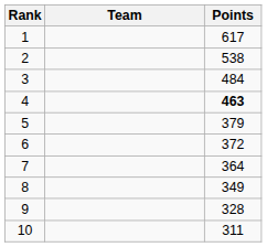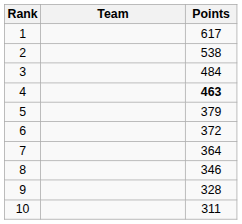 <table class="wikitable" style="text-align:center;">
 <tr>
 <th width=40>Rank</th>
 <th width=180>Team</th>
 <th width=60>Points</th>
 </tr>
 <tr>
 <td>1</td>
 <td align=left></td>
 <td>617</td>
 </tr>
 <tr>
 <td>2</td>
 <td align=left></td>
 <td>538</td>
 </tr>
 <tr>
 <td>3</td>
 <td align=left></td>
 <td>484</td>
 </tr>
 <tr>
 <td>4</td>
 <td align=left></td>
 <td><strong>463</strong></td>
 </tr>
 <tr>
 <td>5</td>
 <td align=left></td>
 <td>379</td>
 </tr>
 <tr>
 <td>6</td>
 <td align=left></td>
 <td>372</td>
 </tr>
 <tr>
 <td>7</td>
 <td align=left></td>
 <td>364</td>
 </tr>
 <tr>
 <td>8</td>
 <td align=left></td>
-<td>349</td>
+<td>346</td>
 </tr>
 <tr>
 <td>9</td>
 <td align=left></td>
 <td>328</td>
 </tr>
 <tr>
 <td>10</td>
 <td align=left></td>
 <td>311</td>
 </tr>
 </table>
